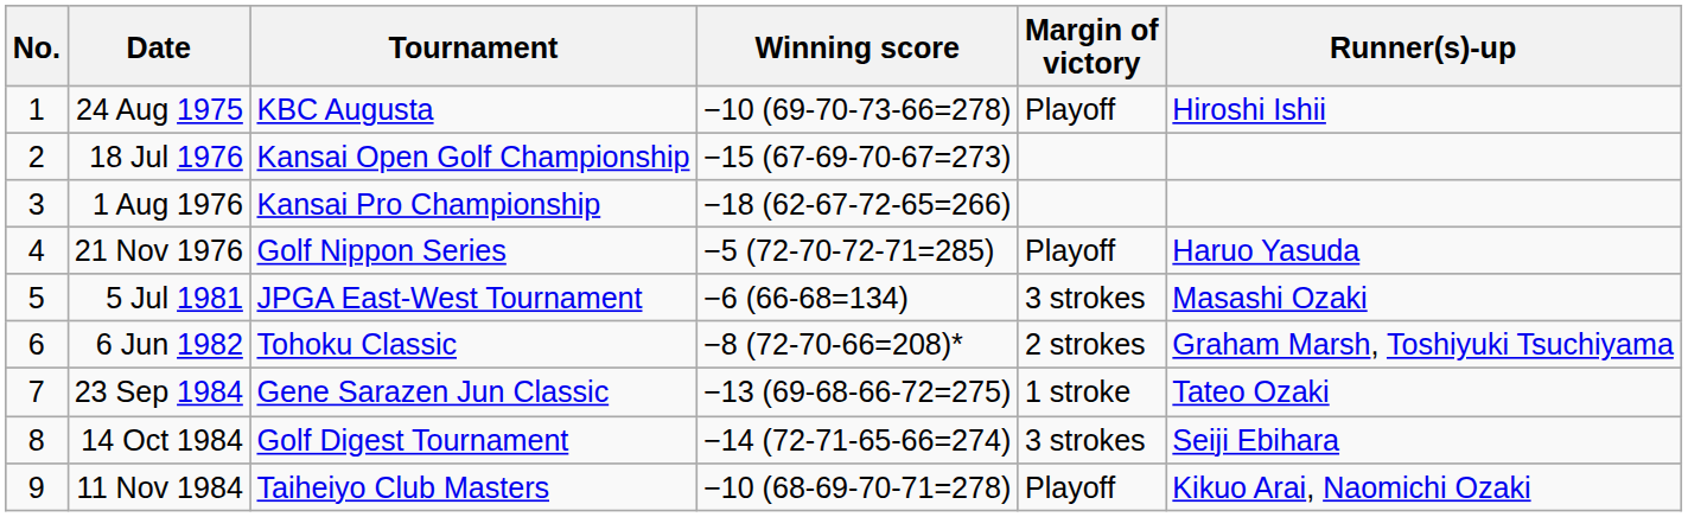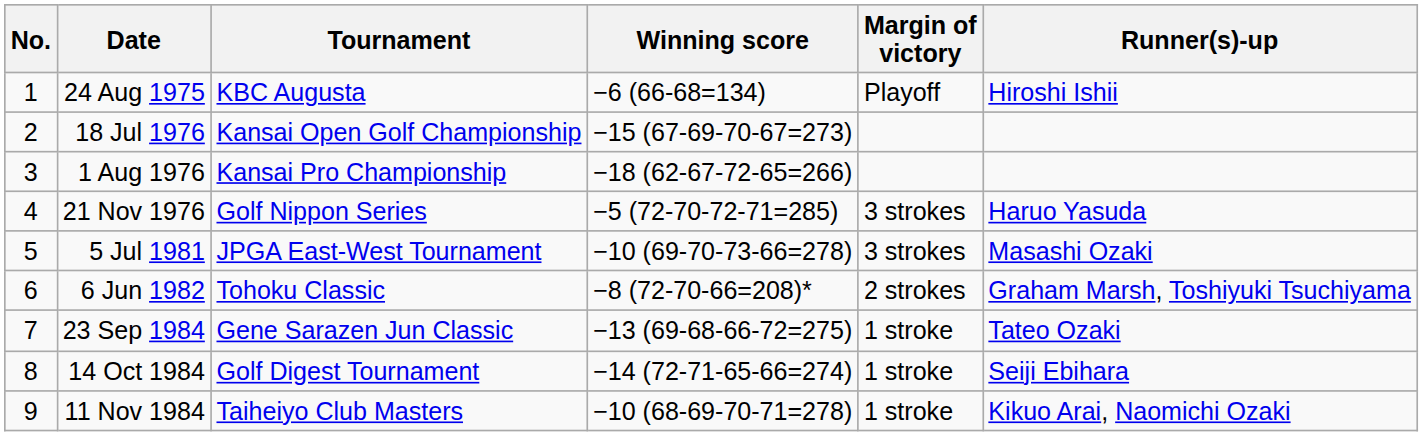 <table class="wikitable" style="font-size:95%;">
 <tr>
 <th>No.</th>
 <th>Date</th>
 <th>Tournament</th>
 <th>Winning score</th>
 <th>Margin of<br>victory</th>
 <th>Runner(s)-up</th>
 </tr>
 <tr>
 <td align=center>1</td>
 <td align=right>24 Aug <a href='#'>1975</a></td>
 <td><a href='#'>KBC Augusta</a></td>
-<td>−10 (69-70-73-66=278)</td>
+<td>−6 (66-68=134)</td>
 <td>Playoff</td>
 <td> <a href='#'>Hiroshi Ishii</a></td>
 </tr>
 <tr>
 <td align=center>2</td>
 <td align=right>18 Jul <a href='#'>1976</a></td>
 <td><a href='#'>Kansai Open Golf Championship</a></td>
 <td>−15 (67-69-70-67=273)</td>
 <td></td>
 <td></td>
 </tr>
 <tr>
 <td align=center>3</td>
 <td align=right>1 Aug 1976</td>
 <td><a href='#'>Kansai Pro Championship</a></td>
 <td>−18 (62-67-72-65=266)</td>
 <td></td>
 <td></td>
 </tr>
 <tr>
 <td align=center>4</td>
 <td align=right>21 Nov 1976</td>
 <td><a href='#'>Golf Nippon Series</a></td>
 <td>−5 (72-70-72-71=285)</td>
-<td>Playoff</td>
+<td>3 strokes</td>
 <td> <a href='#'>Haruo Yasuda</a></td>
 </tr>
 <tr>
 <td align=center>5</td>
 <td align=right>5 Jul <a href='#'>1981</a></td>
 <td><a href='#'>JPGA East-West Tournament</a></td>
-<td>−6 (66-68=134)</td>
+<td>−10 (69-70-73-66=278)</td>
 <td>3 strokes</td>
 <td> <a href='#'>Masashi Ozaki</a></td>
 </tr>
 <tr>
 <td align=center>6</td>
 <td align=right>6 Jun <a href='#'>1982</a></td>
 <td><a href='#'>Tohoku Classic</a></td>
 <td>−8 (72-70-66=208)*</td>
 <td>2 strokes</td>
 <td> <a href='#'>Graham Marsh</a>,  <a href='#'>Toshiyuki Tsuchiyama</a></td>
 </tr>
 <tr>
 <td align=center>7</td>
 <td align=right>23 Sep <a href='#'>1984</a></td>
 <td><a href='#'>Gene Sarazen Jun Classic</a></td>
 <td>−13 (69-68-66-72=275)</td>
 <td>1 stroke</td>
 <td> <a href='#'>Tateo Ozaki</a></td>
 </tr>
 <tr>
 <td align=center>8</td>
 <td align=right>14 Oct 1984</td>
 <td><a href='#'>Golf Digest Tournament</a></td>
 <td>−14 (72-71-65-66=274)</td>
-<td>3 strokes</td>
+<td>1 stroke</td>
 <td> <a href='#'>Seiji Ebihara</a></td>
 </tr>
 <tr>
 <td align=center>9</td>
 <td align=right>11 Nov 1984</td>
 <td><a href='#'>Taiheiyo Club Masters</a></td>
 <td>−10 (68-69-70-71=278)</td>
-<td>Playoff</td>
+<td>1 stroke</td>
 <td> <a href='#'>Kikuo Arai</a>,  <a href='#'>Naomichi Ozaki</a></td>
 </tr>
 </table>
